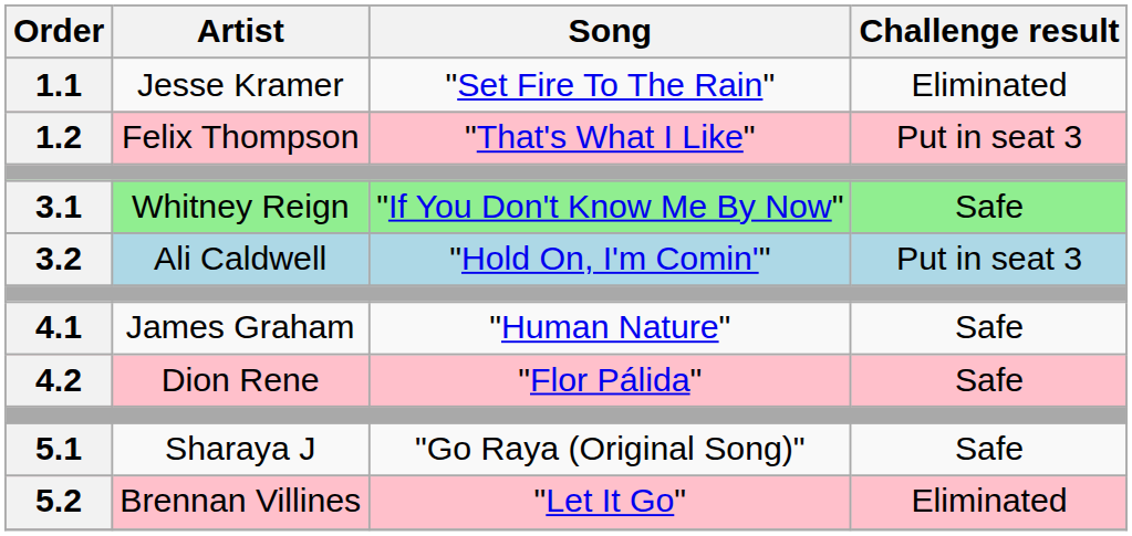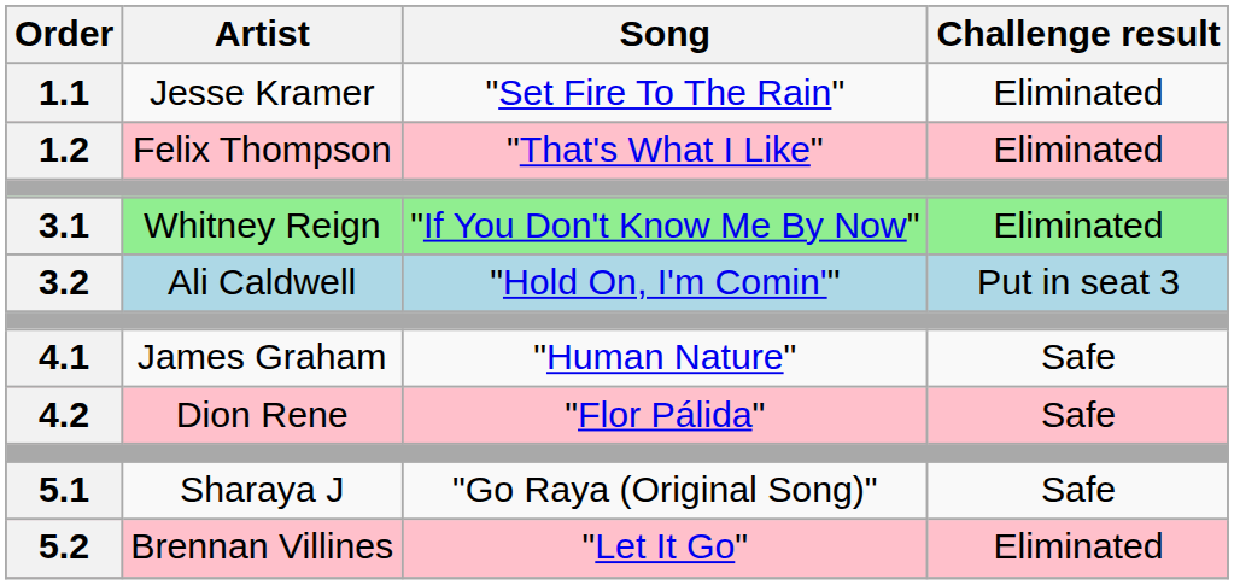 <table class="wikitable plainrowheaders" style="text-align: center;">
 <tr>
 <th>Order</th>
 <th>Artist</th>
 <th>Song</th>
 <th>Challenge result</th>
 </tr>
 <tr>
 <th>1.1</th>
 <td>Jesse Kramer</td>
 <td>"<a href='#'>Set Fire To The Rain</a>"</td>
 <td>Eliminated</td>
 </tr>
 <tr style="background:pink;">
 <th>1.2</th>
 <td>Felix Thompson</td>
 <td>"<a href='#'>That's What I Like</a>"</td>
-<td>Put in seat 3</td>
+<td>Eliminated</td>
 </tr>
 <tr>
 <td colspan="4" style="background:darkgrey"></td>
 </tr>
 <tr style="background:lightgreen;">
 <th>3.1</th>
 <td>Whitney Reign</td>
 <td>"<a href='#'>If You Don't Know Me By Now</a>"</td>
-<td>Safe</td>
+<td>Eliminated</td>
 </tr>
 <tr bgcolor=lightblue>
 <th>3.2</th>
 <td>Ali Caldwell</td>
 <td>"<a href='#'>Hold On, I'm Comin'</a>"</td>
 <td>Put in seat 3</td>
 </tr>
 <tr>
 <td colspan="4" style="background:darkgrey"></td>
 </tr>
 <tr>
 <th>4.1</th>
 <td>James Graham</td>
 <td>"<a href='#'>Human Nature</a>"</td>
 <td>Safe</td>
 </tr>
 <tr style="background:pink;">
 <th>4.2</th>
 <td>Dion Rene</td>
 <td>"<a href='#'>Flor Pálida</a>"</td>
 <td>Safe</td>
 </tr>
 <tr>
 <td colspan="4" style="background:darkgrey"></td>
 </tr>
 <tr>
 <th>5.1</th>
 <td>Sharaya J</td>
 <td>"Go Raya (Original Song)"</td>
 <td>Safe</td>
 </tr>
 <tr style="background:pink;">
 <th>5.2</th>
 <td>Brennan Villines</td>
 <td>"<a href='#'>Let It Go</a>"</td>
 <td>Eliminated</td>
 </tr>
 <tr>
 </tr>
 </table>
